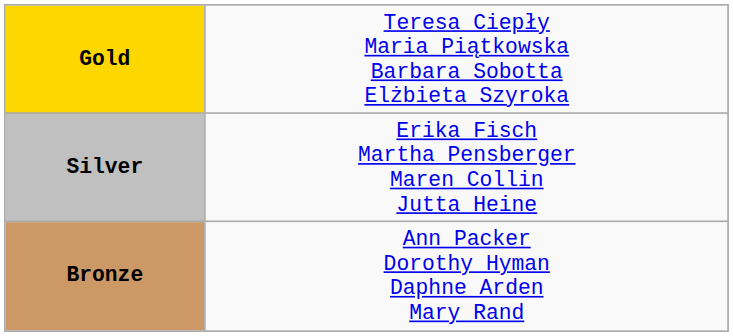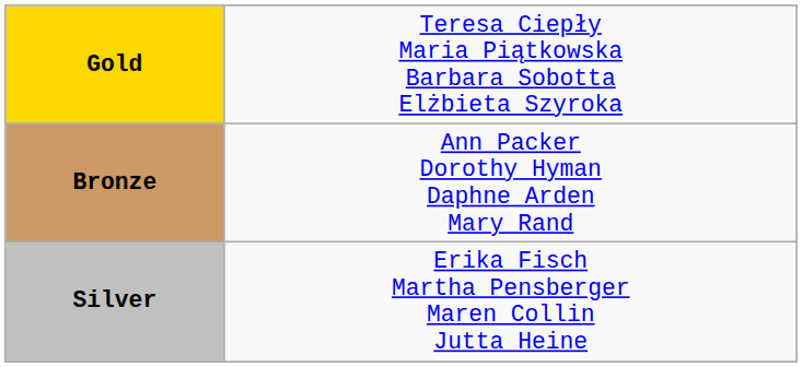 <table class="wikitable" style="text-align:center; " width="35%">
 <tr>
 <td bgcolor="gold"><strong>Gold</strong></td>
 <td><a href='#'>Teresa Ciepły</a><br><a href='#'>Maria Piątkowska</a><br><a href='#'>Barbara Sobotta</a><br><a href='#'>Elżbieta Szyroka</a><br><small><em></em></small></td>
 </tr>
 <tr>
+<td bgcolor="CC9966"><strong>Bronze</strong></td>
+<td><a href='#'>Ann Packer</a><br><a href='#'>Dorothy Hyman</a><br><a href='#'>Daphne Arden</a><br><a href='#'>Mary Rand</a><br><small><em></em></small></td>
+</tr>
+<tr>
 <td bgcolor="silver"><strong>Silver</strong></td>
 <td><a href='#'>Erika Fisch</a><br><a href='#'>Martha Pensberger</a><br><a href='#'>Maren Collin</a><br><a href='#'>Jutta Heine</a><br><small><em></em></small></td>
 </tr>
-<tr>
-<td bgcolor="CC9966"><strong>Bronze</strong></td>
-<td><a href='#'>Ann Packer</a><br><a href='#'>Dorothy Hyman</a><br><a href='#'>Daphne Arden</a><br><a href='#'>Mary Rand</a><br><small><em></em></small></td>
-</tr>
 </table>
